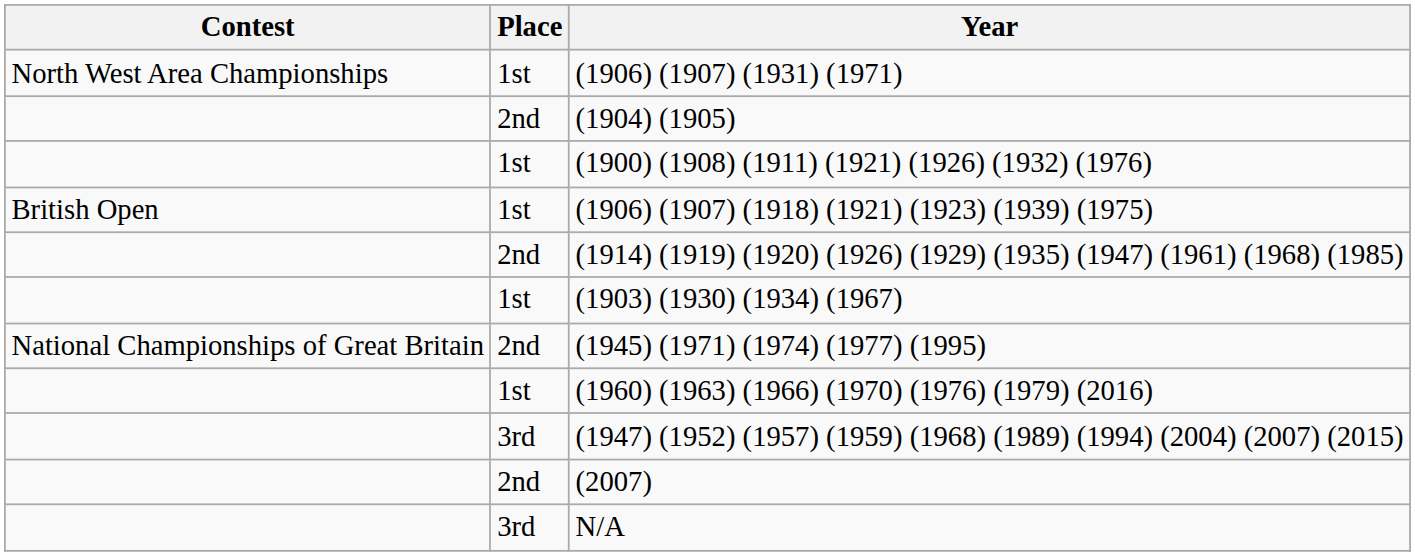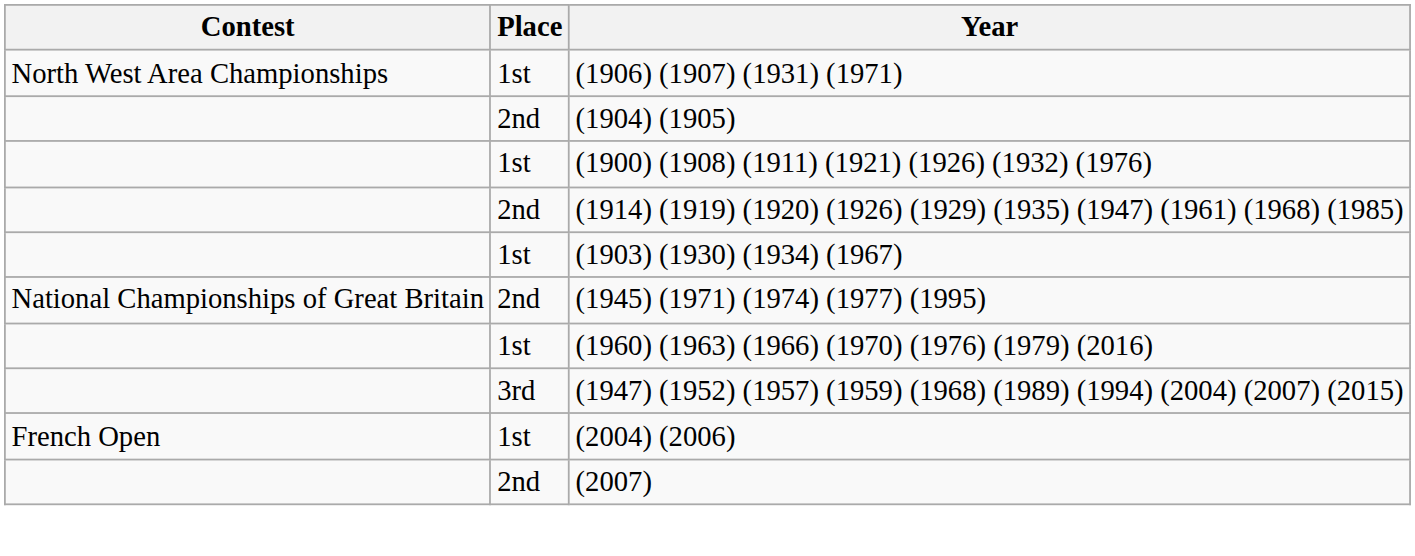 <table class="wikitable">
 <tr>
 <th>Contest</th>
 <th>Place</th>
 <th>Year</th>
 </tr>
 <tr>
 <td>North West Area Championships</td>
 <td>1st</td>
 <td>(1906) (1907) (1931) (1971)</td>
 </tr>
 <tr>
 <td></td>
 <td>2nd</td>
 <td>(1904) (1905)</td>
 </tr>
 <tr>
 <td></td>
 <td>1st</td>
 <td>(1900) (1908) (1911) (1921) (1926) (1932) (1976)</td>
-</tr>
-<tr>
-<td>British Open</td>
-<td>1st</td>
-<td>(1906) (1907) (1918) (1921) (1923) (1939) (1975)</td>
 </tr>
 <tr>
 <td></td>
 <td>2nd</td>
 <td>(1914) (1919) (1920) (1926) (1929) (1935) (1947) (1961) (1968) (1985)</td>
 </tr>
 <tr>
 <td></td>
 <td>1st</td>
 <td>(1903) (1930) (1934) (1967)</td>
 </tr>
 <tr>
 <td>National Championships of Great Britain</td>
 <td>2nd</td>
 <td>(1945) (1971) (1974) (1977) (1995)</td>
 </tr>
 <tr>
 <td></td>
 <td>1st</td>
 <td>(1960) (1963) (1966) (1970) (1976) (1979) (2016)</td>
 </tr>
 <tr>
 <td></td>
 <td>3rd</td>
 <td>(1947) (1952) (1957) (1959) (1968) (1989) (1994) (2004) (2007) (2015)</td>
 </tr>
 <tr>
+<td>French Open</td>
+<td>1st</td>
+<td>(2004) (2006)</td>
+</tr>
+<tr>
 <td></td>
 <td>2nd</td>
 <td>(2007)</td>
 </tr>
-<tr>
-<td></td>
-<td>3rd</td>
-<td>N/A</td>
-</tr>
 </table>
